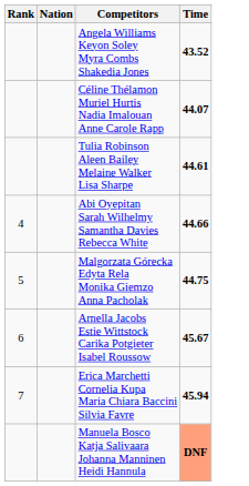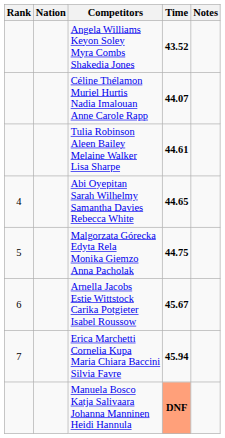 <table class="wikitable sortable" style="text-align:center">
 <tr>
 <th>Rank</th>
 <th>Nation</th>
 <th>Competitors</th>
 <th>Time</th>
+<th>Notes</th>
 </tr>
 <tr>
 <td></td>
 <td align=left></td>
 <td align=left><a href='#'>Angela Williams</a><br><a href='#'>Keyon Soley</a><br><a href='#'>Myra Combs</a><br><a href='#'>Shakedia Jones</a></td>
 <td><strong>43.52</strong></td>
+<td></td>
 </tr>
 <tr>
 <td></td>
 <td align=left></td>
 <td align=left><a href='#'>Céline Thélamon</a><br><a href='#'>Muriel Hurtis</a><br><a href='#'>Nadia Imalouan</a><br><a href='#'>Anne Carole Rapp</a></td>
 <td><strong>44.07</strong></td>
+<td></td>
 </tr>
 <tr>
 <td></td>
 <td align=left></td>
 <td align=left><a href='#'>Tulia Robinson</a><br><a href='#'>Aleen Bailey</a><br><a href='#'>Melaine Walker</a><br><a href='#'>Lisa Sharpe</a></td>
 <td><strong>44.61</strong></td>
+<td></td>
 </tr>
 <tr>
 <td>4</td>
 <td align=left></td>
 <td align=left><a href='#'>Abi Oyepitan</a><br><a href='#'>Sarah Wilhelmy</a><br><a href='#'>Samantha Davies</a><br><a href='#'>Rebecca White</a></td>
-<td><strong>44.66</strong></td>
+<td><strong>44.65</strong></td>
+<td></td>
 </tr>
 <tr>
 <td>5</td>
 <td align=left></td>
 <td align=left><a href='#'>Malgorzata Górecka</a><br><a href='#'>Edyta Rela</a><br><a href='#'>Monika Giemzo</a><br><a href='#'>Anna Pacholak</a></td>
 <td><strong>44.75</strong></td>
+<td></td>
 </tr>
 <tr>
 <td>6</td>
 <td align=left></td>
 <td align=left><a href='#'>Arnella Jacobs</a><br><a href='#'>Estie Wittstock</a><br><a href='#'>Carika Potgieter</a><br><a href='#'>Isabel Roussow</a></td>
 <td><strong>45.67</strong></td>
+<td></td>
 </tr>
 <tr>
 <td>7</td>
 <td align=left></td>
 <td align=left><a href='#'>Erica Marchetti</a><br><a href='#'>Cornelia Kupa</a><br><a href='#'>Maria Chiara Baccini</a><br><a href='#'>Silvia Favre</a></td>
 <td><strong>45.94</strong></td>
+<td></td>
 </tr>
 <tr>
 <td></td>
 <td align=left></td>
 <td align=left><a href='#'>Manuela Bosco</a><br><a href='#'>Katja Salivaara</a><br><a href='#'>Johanna Manninen</a><br><a href='#'>Heidi Hannula</a></td>
 <td style="background: lightsalmon;"><strong>DNF</strong></td>
+<td></td>
 </tr>
 </table>
